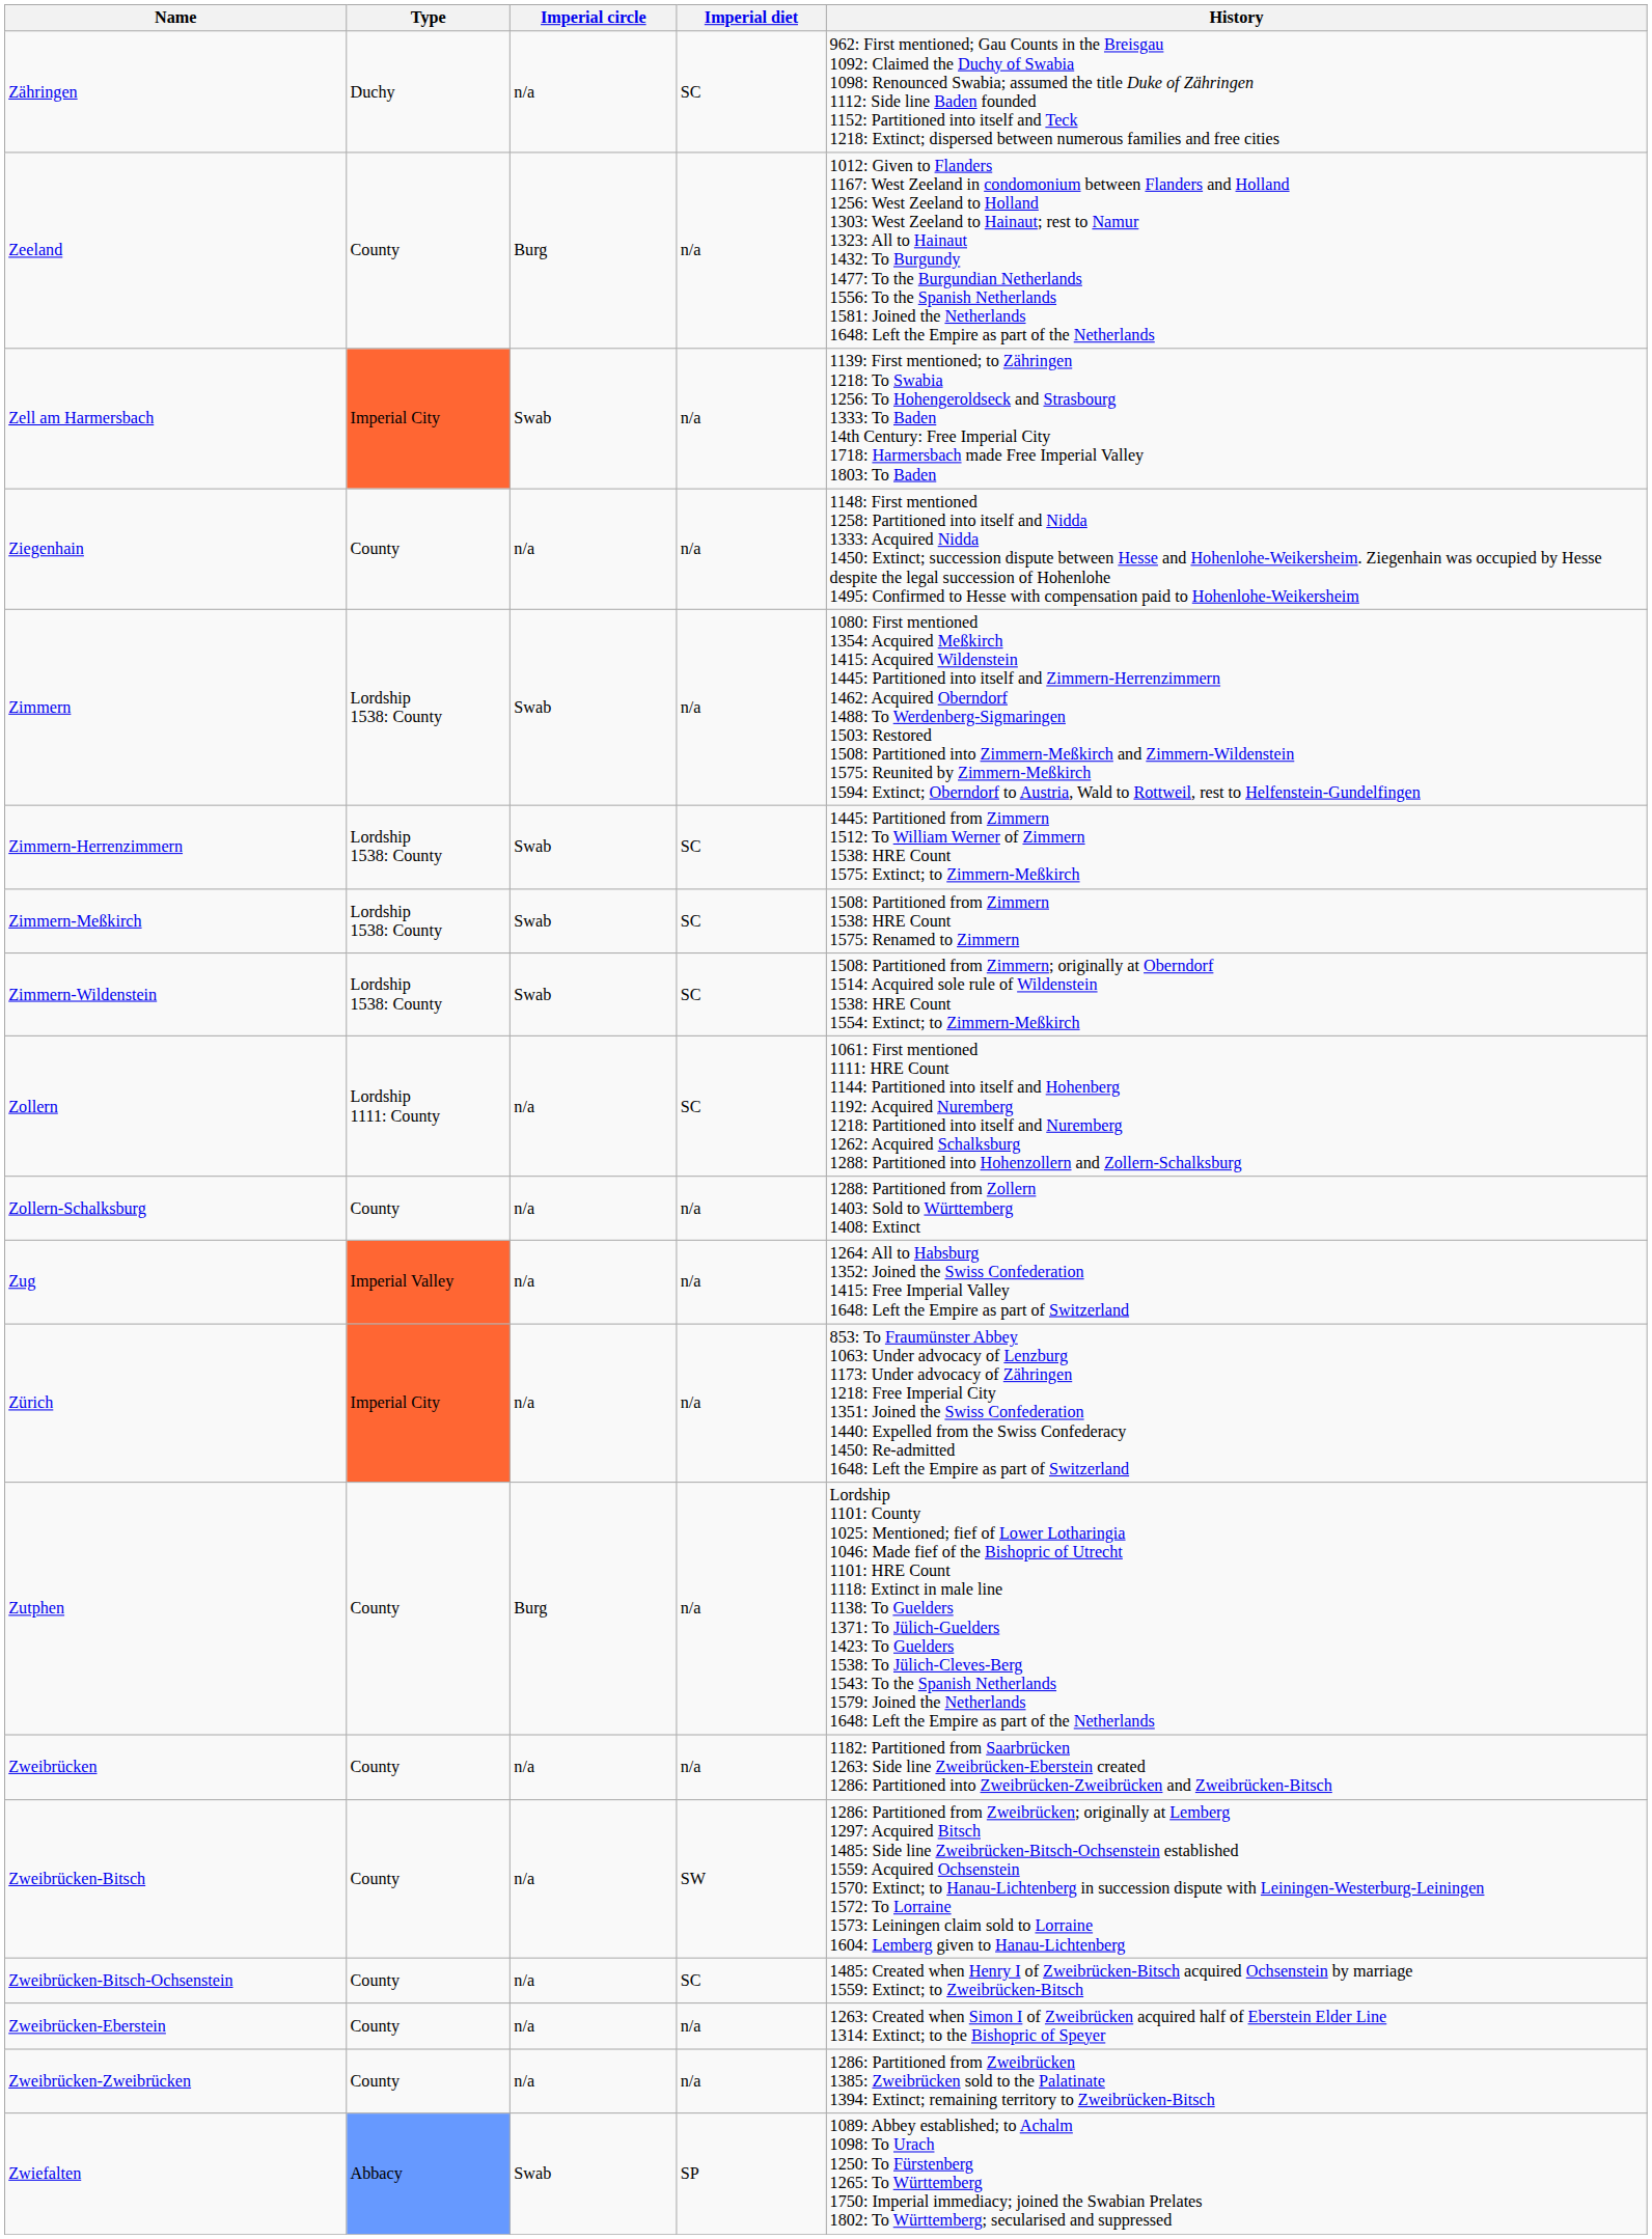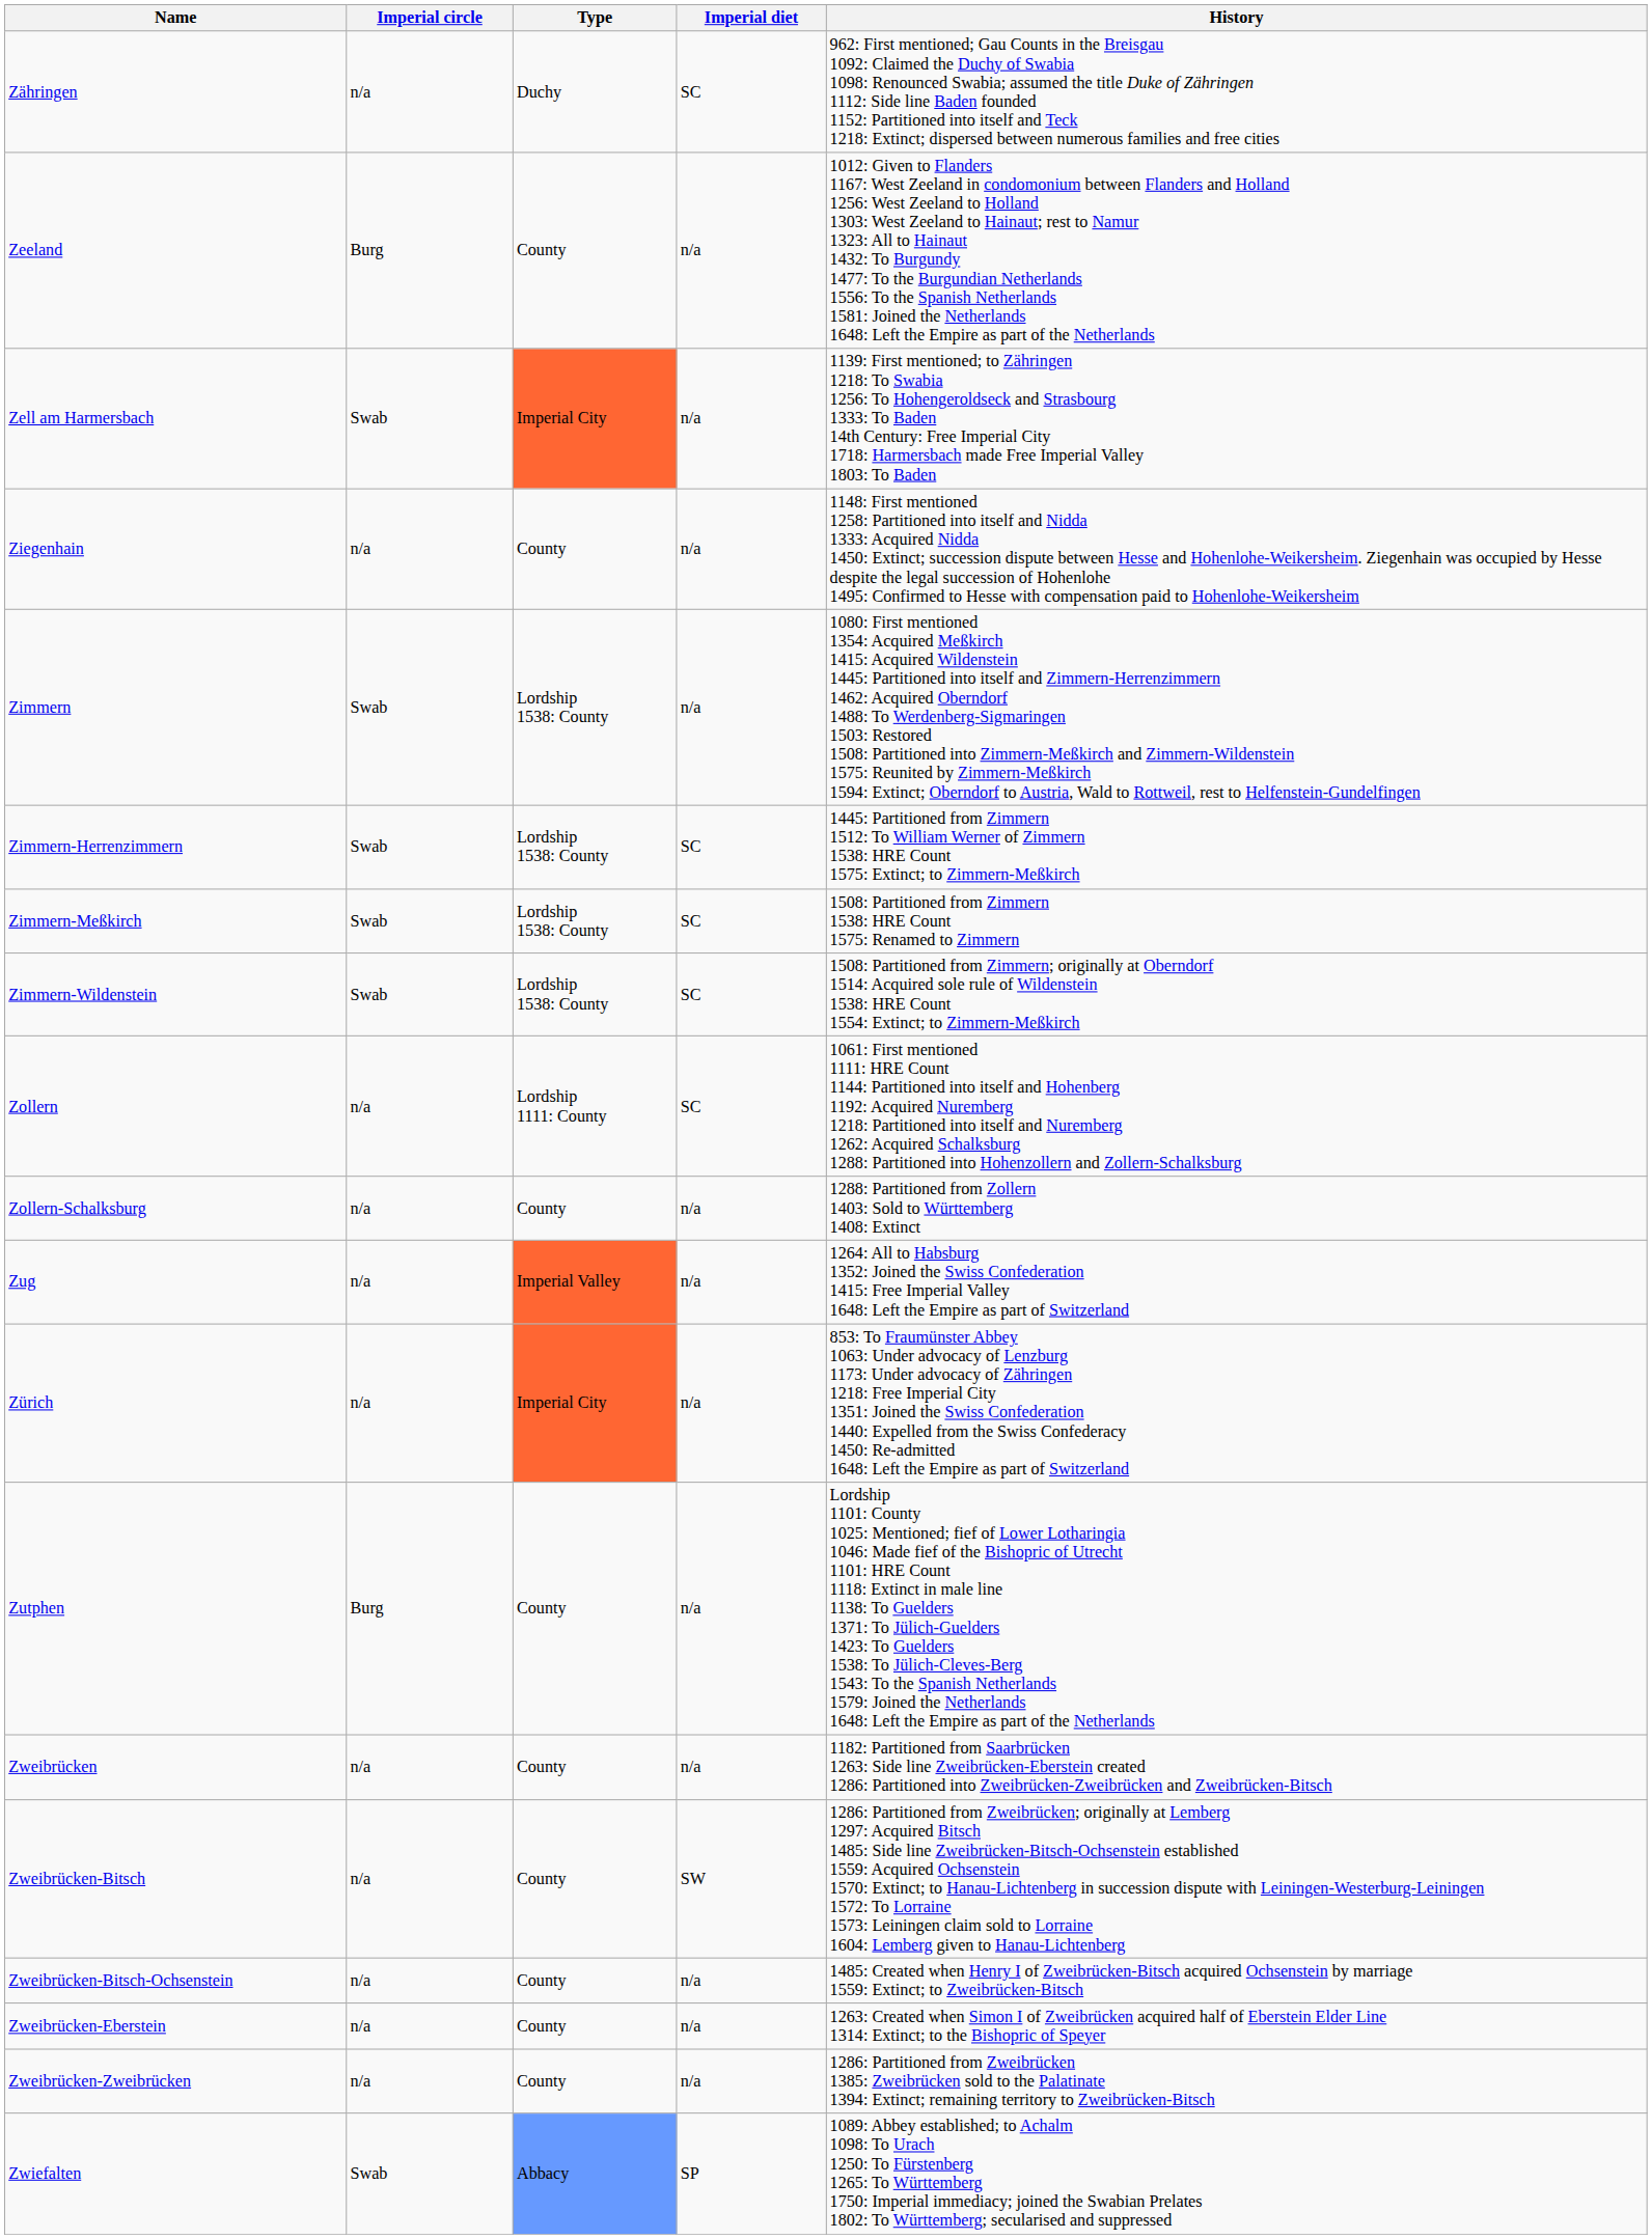 <table class="wikitable sortable">
 <tr>
 <th>Name</th>
+<th><a href='#'>Imperial circle</a></th>
 <th>Type</th>
-<th><a href='#'>Imperial circle</a></th>
 <th><a href='#'>Imperial diet</a></th>
 <th width=50%>History</th>
 </tr>
 <tr>
 <td> <a href='#'>Zähringen</a></td>
+<td>n/a</td>
 <td>Duchy</td>
-<td>n/a</td>
 <td>SC</td>
 <td>962: First mentioned; Gau Counts in the <a href='#'>Breisgau</a><br>1092: Claimed the <a href='#'>Duchy of Swabia</a><br>1098: Renounced Swabia; assumed the title <em>Duke of Zähringen</em><br>1112: Side line <a href='#'>Baden</a> founded<br>1152: Partitioned into itself and <a href='#'>Teck</a><br>1218: Extinct; dispersed between numerous families and free cities</td>
 </tr>
 <tr>
 <td> <a href='#'>Zeeland</a></td>
+<td>Burg</td>
 <td>County</td>
-<td>Burg</td>
 <td>n/a</td>
 <td>1012: Given to <a href='#'>Flanders</a><br>1167: West Zeeland in <a href='#'>condomonium</a> between <a href='#'>Flanders</a> and <a href='#'>Holland</a><br>1256: West Zeeland to <a href='#'>Holland</a><br>1303: West Zeeland to <a href='#'>Hainaut</a>; rest to <a href='#'>Namur</a><br>1323: All to <a href='#'>Hainaut</a><br>1432: To <a href='#'>Burgundy</a><br>1477: To the <a href='#'>Burgundian Netherlands</a><br>1556: To the <a href='#'>Spanish Netherlands</a><br>1581: Joined the <a href='#'>Netherlands</a><br>1648: Left the Empire as part of the <a href='#'>Netherlands</a></td>
 </tr>
 <tr>
 <td> <a href='#'>Zell am Harmersbach</a></td>
+<td>Swab</td>
 <td style="background:#f63">Imperial City</td>
-<td>Swab</td>
 <td>n/a</td>
 <td>1139: First mentioned; to <a href='#'>Zähringen</a><br>1218: To <a href='#'>Swabia</a><br>1256: To <a href='#'>Hohengeroldseck</a> and <a href='#'>Strasbourg</a><br>1333: To <a href='#'>Baden</a><br>14th Century: Free Imperial City<br>1718: <a href='#'>Harmersbach</a> made Free Imperial Valley<br>1803: To <a href='#'>Baden</a></td>
 </tr>
 <tr>
 <td> <a href='#'>Ziegenhain</a></td>
+<td>n/a</td>
 <td>County</td>
-<td>n/a</td>
 <td>n/a</td>
 <td>1148: First mentioned<br>1258: Partitioned into itself and <a href='#'>Nidda</a><br>1333: Acquired <a href='#'>Nidda</a><br>1450: Extinct; succession dispute between <a href='#'>Hesse</a> and <a href='#'>Hohenlohe-Weikersheim</a>. Ziegenhain was occupied by Hesse despite the legal succession of Hohenlohe<br>1495: Confirmed to Hesse with compensation paid to <a href='#'>Hohenlohe-Weikersheim</a></td>
 </tr>
 <tr>
 <td> <a href='#'>Zimmern</a></td>
+<td>Swab</td>
 <td>Lordship<br>1538: County</td>
-<td>Swab</td>
 <td>n/a</td>
 <td>1080: First mentioned<br>1354: Acquired <a href='#'>Meßkirch</a><br>1415: Acquired <a href='#'>Wildenstein</a><br>1445: Partitioned into itself and <a href='#'>Zimmern-Herrenzimmern</a><br>1462: Acquired <a href='#'>Oberndorf</a><br>1488: To <a href='#'>Werdenberg-Sigmaringen</a><br>1503: Restored<br>1508: Partitioned into <a href='#'>Zimmern-Meßkirch</a> and <a href='#'>Zimmern-Wildenstein</a><br>1575: Reunited by <a href='#'>Zimmern-Meßkirch</a><br>1594: Extinct; <a href='#'>Oberndorf</a> to <a href='#'>Austria</a>, Wald to <a href='#'>Rottweil</a>, rest to <a href='#'>Helfenstein-Gundelfingen</a></td>
 </tr>
 <tr>
 <td> <a href='#'>Zimmern-Herrenzimmern</a></td>
+<td>Swab</td>
 <td>Lordship<br>1538: County</td>
-<td>Swab</td>
 <td>SC</td>
 <td>1445: Partitioned from <a href='#'>Zimmern</a><br>1512: To <a href='#'>William Werner</a> of <a href='#'>Zimmern</a><br>1538: HRE Count<br>1575: Extinct; to <a href='#'>Zimmern-Meßkirch</a></td>
 </tr>
 <tr>
 <td> <a href='#'>Zimmern-Meßkirch</a></td>
+<td>Swab</td>
 <td>Lordship<br>1538: County</td>
-<td>Swab</td>
 <td>SC</td>
 <td>1508: Partitioned from <a href='#'>Zimmern</a><br>1538: HRE Count<br>1575: Renamed to <a href='#'>Zimmern</a></td>
 </tr>
 <tr>
 <td> <a href='#'>Zimmern-Wildenstein</a></td>
+<td>Swab</td>
 <td>Lordship<br>1538: County</td>
-<td>Swab</td>
 <td>SC</td>
 <td>1508: Partitioned from <a href='#'>Zimmern</a>; originally at <a href='#'>Oberndorf</a><br>1514: Acquired sole rule of <a href='#'>Wildenstein</a><br>1538: HRE Count<br>1554: Extinct; to <a href='#'>Zimmern-Meßkirch</a></td>
 </tr>
 <tr>
 <td> <a href='#'>Zollern</a></td>
+<td>n/a</td>
 <td>Lordship<br>1111: County</td>
-<td>n/a</td>
 <td>SC</td>
 <td>1061: First mentioned<br>1111: HRE Count<br> 1144: Partitioned into itself and <a href='#'>Hohenberg</a><br>1192: Acquired <a href='#'>Nuremberg</a><br>1218: Partitioned into itself and <a href='#'>Nuremberg</a><br>1262: Acquired <a href='#'>Schalksburg</a><br>1288: Partitioned into <a href='#'>Hohenzollern</a> and <a href='#'>Zollern-Schalksburg</a></td>
 </tr>
 <tr>
 <td> <a href='#'>Zollern-Schalksburg</a></td>
+<td>n/a</td>
 <td>County</td>
-<td>n/a</td>
 <td>n/a</td>
 <td>1288: Partitioned from <a href='#'>Zollern</a><br>1403: Sold to <a href='#'>Württemberg</a><br>1408: Extinct</td>
 </tr>
 <tr>
 <td> <a href='#'>Zug</a></td>
+<td>n/a</td>
 <td style="background:#f63">Imperial Valley</td>
-<td>n/a</td>
 <td>n/a</td>
 <td>1264: All to <a href='#'>Habsburg</a><br>1352: Joined the <a href='#'>Swiss Confederation</a><br>1415: Free Imperial Valley<br>1648: Left the Empire as part of <a href='#'>Switzerland</a></td>
 </tr>
 <tr>
 <td> <a href='#'>Zürich</a></td>
+<td>n/a</td>
 <td style="background:#f63">Imperial City</td>
-<td>n/a</td>
 <td>n/a</td>
 <td>853: To <a href='#'>Fraumünster Abbey</a><br>1063: Under advocacy of <a href='#'>Lenzburg</a><br>1173: Under advocacy of <a href='#'>Zähringen</a><br>1218: Free Imperial City<br>1351: Joined the <a href='#'>Swiss Confederation</a><br>1440: Expelled from the Swiss Confederacy<br>1450: Re-admitted<br>1648: Left the Empire as part of <a href='#'>Switzerland</a></td>
 </tr>
 <tr>
 <td> <a href='#'>Zutphen</a></td>
+<td>Burg</td>
 <td>County</td>
-<td>Burg</td>
 <td>n/a</td>
 <td>Lordship<br>1101: County<br>1025: Mentioned; fief of <a href='#'>Lower Lotharingia</a><br>1046: Made fief of the <a href='#'>Bishopric of Utrecht</a><br>1101: HRE Count<br>1118: Extinct in male line<br>1138: To <a href='#'>Guelders</a><br>1371: To <a href='#'>Jülich-Guelders</a><br>1423: To <a href='#'>Guelders</a><br>1538: To <a href='#'>Jülich-Cleves-Berg</a><br>1543: To the <a href='#'>Spanish Netherlands</a><br>1579: Joined the <a href='#'>Netherlands</a><br>1648: Left the Empire as part of the <a href='#'>Netherlands</a></td>
 </tr>
 <tr>
 <td> <a href='#'>Zweibrücken</a></td>
+<td>n/a</td>
 <td>County</td>
-<td>n/a</td>
 <td>n/a</td>
 <td> 1182: Partitioned from <a href='#'>Saarbrücken</a><br>1263: Side line <a href='#'>Zweibrücken-Eberstein</a> created<br>1286: Partitioned into <a href='#'>Zweibrücken-Zweibrücken</a> and <a href='#'>Zweibrücken-Bitsch</a></td>
 </tr>
 <tr>
 <td> <a href='#'>Zweibrücken-Bitsch</a></td>
+<td>n/a</td>
 <td>County</td>
-<td>n/a</td>
 <td>SW</td>
 <td>1286: Partitioned from <a href='#'>Zweibrücken</a>; originally at <a href='#'>Lemberg</a><br>1297: Acquired <a href='#'>Bitsch</a><br>1485: Side line <a href='#'>Zweibrücken-Bitsch-Ochsenstein</a> established<br>1559: Acquired <a href='#'>Ochsenstein</a><br>1570: Extinct; to <a href='#'>Hanau-Lichtenberg</a> in succession dispute with <a href='#'>Leiningen-Westerburg-Leiningen</a><br>1572: To <a href='#'>Lorraine</a><br>1573: Leiningen claim sold to <a href='#'>Lorraine</a><br>1604: <a href='#'>Lemberg</a> given to <a href='#'>Hanau-Lichtenberg</a></td>
 </tr>
 <tr>
 <td> <a href='#'>Zweibrücken-Bitsch-Ochsenstein</a></td>
+<td>n/a</td>
 <td>County</td>
 <td>n/a</td>
-<td>SC</td>
 <td>1485: Created when <a href='#'>Henry I</a> of <a href='#'>Zweibrücken-Bitsch</a> acquired <a href='#'>Ochsenstein</a> by marriage<br>1559: Extinct; to <a href='#'>Zweibrücken-Bitsch</a></td>
 </tr>
 <tr>
 <td> <a href='#'>Zweibrücken-Eberstein</a></td>
+<td>n/a</td>
 <td>County</td>
-<td>n/a</td>
 <td>n/a</td>
 <td>1263: Created when <a href='#'>Simon I</a> of <a href='#'>Zweibrücken</a> acquired half of <a href='#'>Eberstein Elder Line</a><br>1314: Extinct; to the <a href='#'>Bishopric of Speyer</a></td>
 </tr>
 <tr>
 <td> <a href='#'>Zweibrücken-Zweibrücken</a></td>
+<td>n/a</td>
 <td>County</td>
-<td>n/a</td>
 <td>n/a</td>
 <td>1286: Partitioned from <a href='#'>Zweibrücken</a><br>1385: <a href='#'>Zweibrücken</a> sold to the <a href='#'>Palatinate</a><br>1394: Extinct; remaining territory to <a href='#'>Zweibrücken-Bitsch</a></td>
 </tr>
 <tr>
 <td> <a href='#'>Zwiefalten</a></td>
+<td>Swab</td>
 <td style="background:#69f">Abbacy</td>
-<td>Swab</td>
 <td>SP</td>
 <td>1089: Abbey established; to <a href='#'>Achalm</a><br>1098: To <a href='#'>Urach</a><br>1250: To <a href='#'>Fürstenberg</a><br>1265: To <a href='#'>Württemberg</a><br>1750: Imperial immediacy; joined the Swabian Prelates<br>1802: To <a href='#'>Württemberg</a>; secularised and suppressed</td>
 </tr>
 </table>
